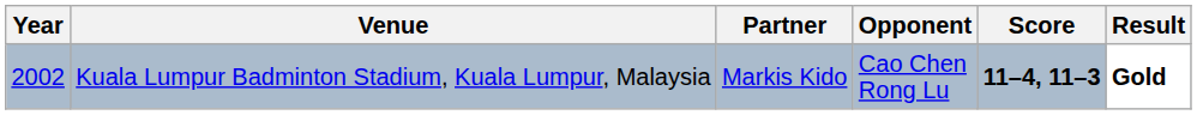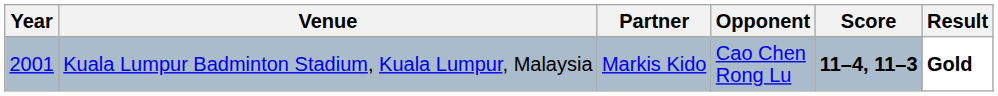 <table class="sortable wikitable" style="font-size: 90%">
 <tr>
 <th>Year</th>
 <th>Venue</th>
 <th>Partner</th>
 <th>Opponent</th>
 <th>Score</th>
 <th>Result</th>
 </tr>
 <tr style="background:#AABBCC">
-<td align="center"><a href='#'>2002</a></td>
+<td align="center"><a href='#'>2001</a></td>
 <td align="left"><a href='#'>Kuala Lumpur Badminton Stadium</a>, <a href='#'>Kuala Lumpur</a>, Malaysia</td>
 <td align="left"> <a href='#'>Markis Kido</a></td>
 <td align="left"> <a href='#'>Cao Chen</a> <br>  <a href='#'>Rong Lu</a></td>
 <td align="left"><strong>11–4, 11–3</strong></td>
 <td style="text-align:left; background:white"> <strong>Gold</strong></td>
 </tr>
 </table>
